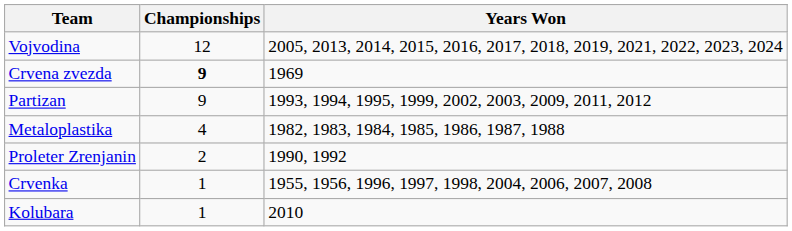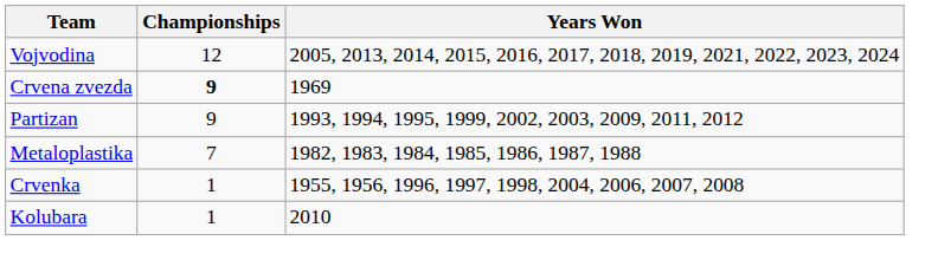 <table class="wikitable">
 <tr>
 <th>Team</th>
 <th>Championships</th>
 <th>Years Won</th>
 </tr>
 <tr>
 <td><a href='#'>Vojvodina</a></td>
 <td align=center>12</td>
 <td>2005, 2013, 2014, 2015, 2016, 2017, 2018, 2019, 2021, 2022, 2023, 2024</td>
 </tr>
 <tr>
 <td><a href='#'>Crvena zvezda</a></td>
 <td align=center><strong>9</strong></td>
 <td>1969</td>
 </tr>
 <tr>
 <td><a href='#'>Partizan</a></td>
 <td align=center>9</td>
 <td>1993, 1994, 1995, 1999, 2002, 2003, 2009, 2011, 2012</td>
 </tr>
 <tr>
 <td><a href='#'>Metaloplastika</a></td>
-<td align=center>4</td>
+<td align=center>7</td>
 <td>1982, 1983, 1984, 1985, 1986, 1987, 1988</td>
-</tr>
-<tr>
-<td><a href='#'>Proleter Zrenjanin</a></td>
-<td align=center>2</td>
-<td>1990, 1992</td>
 </tr>
 <tr>
 <td><a href='#'>Crvenka</a></td>
 <td align=center>1</td>
 <td>1955, 1956, 1996, 1997, 1998, 2004, 2006, 2007, 2008</td>
 </tr>
 <tr>
 <td><a href='#'>Kolubara</a></td>
 <td align=center>1</td>
 <td>2010</td>
 </tr>
 </table>
